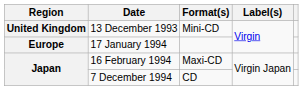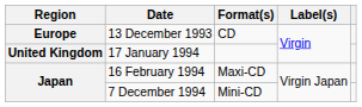 <table class="wikitable plainrowheaders">
 <tr>
 <th scope="col">Region</th>
 <th scope="col">Date</th>
 <th scope="col">Format(s)</th>
 <th scope="col">Label(s)</th>
 <th scope="col"></th>
 </tr>
 <tr>
-<th scope="row">United Kingdom</th>
+<th scope="row">Europe</th>
 <td>13 December 1993</td>
-<td>Mini-CD</td>
+<td>CD</td>
 <td rowspan="2"><a href='#'>Virgin</a></td>
 <td></td>
 </tr>
 <tr>
-<th scope="row">Europe</th>
+<th scope="row">United Kingdom</th>
 <td>17 January 1994</td>
 <td></td>
 <td></td>
 </tr>
 <tr>
 <th scope="row" rowspan="2">Japan</th>
 <td>16 February 1994</td>
 <td>Maxi-CD</td>
 <td rowspan="2">Virgin Japan</td>
 <td></td>
 </tr>
 <tr>
 <td>7 December 1994</td>
-<td>CD</td>
+<td>Mini-CD</td>
 <td></td>
 </tr>
 </table>
